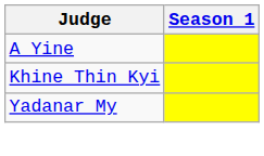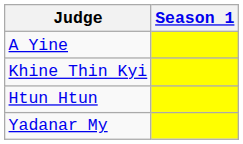 <table class="wikitable">
 <tr>
 <th>Judge</th>
 <th><a href='#'>Season 1</a></th>
 </tr>
 <tr>
 <td><a href='#'>A Yine</a></td>
 <td style="text-align:center; background:yellow;"></td>
 </tr>
 <tr>
 <td><a href='#'>Khine Thin Kyi</a></td>
 <td style="text-align:center; background:yellow"></td>
 </tr>
 <tr>
+<td><a href='#'>Htun Htun</a></td>
+<td style="text-align:center; background:yellow"></td>
+</tr>
+<tr>
 <td><a href='#'>Yadanar My</a></td>
 <td style="text-align:center; background:yellow"></td>
 </tr>
 </table>
